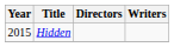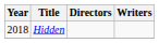 <table class="wikitable">
 <tr>
 <th>Year</th>
 <th>Title</th>
 <th>Directors</th>
 <th>Writers</th>
 </tr>
 <tr>
-<td>2015</td>
+<td>2018</td>
 <td><em><a href='#'>Hidden</a></em></td>
 <td></td>
 <td></td>
 </tr>
 <tr>
 </tr>
 </table>
